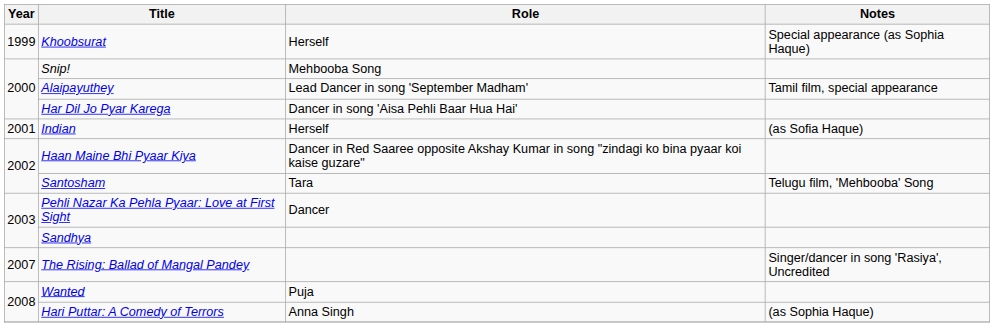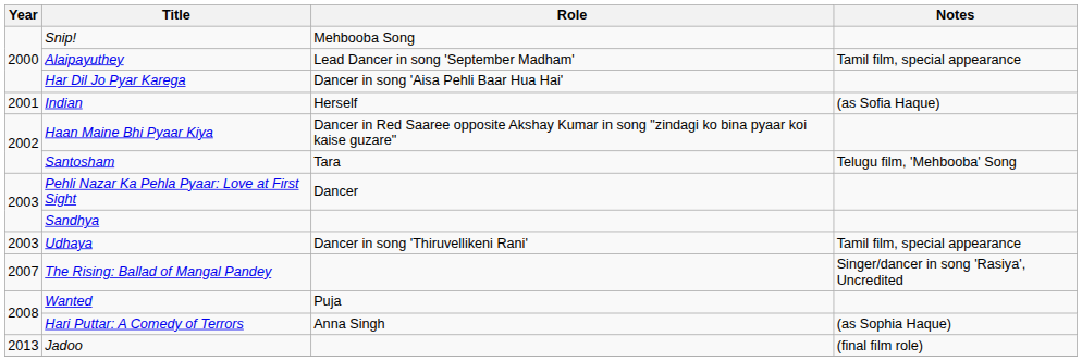 <table class="wikitable">
 <tr>
 <th>Year</th>
 <th>Title</th>
 <th>Role</th>
 <th>Notes</th>
-</tr>
-<tr>
-<td>1999</td>
-<td><em><a href='#'>Khoobsurat</a></em></td>
-<td>Herself</td>
-<td>Special appearance (as Sophia Haque)</td>
 </tr>
 <tr>
 <td rowspan="3">2000</td>
 <td><em>Snip!</em></td>
 <td>Mehbooba Song</td>
 <td></td>
 </tr>
 <tr>
 <td><em><a href='#'>Alaipayuthey</a></em></td>
 <td>Lead Dancer in song 'September Madham'</td>
 <td>Tamil film, special appearance</td>
 </tr>
 <tr>
 <td><em><a href='#'>Har Dil Jo Pyar Karega</a></em></td>
 <td>Dancer in song 'Aisa Pehli Baar Hua Hai'</td>
 <td></td>
 </tr>
 <tr>
 <td>2001</td>
 <td><em><a href='#'>Indian</a></em></td>
 <td>Herself</td>
 <td>(as Sofia Haque)</td>
 </tr>
 <tr>
 <td rowspan="2">2002</td>
 <td><em><a href='#'>Haan Maine Bhi Pyaar Kiya</a></em></td>
 <td>Dancer in Red Saaree opposite Akshay Kumar in song "zindagi ko bina pyaar koi kaise guzare"</td>
 <td></td>
 </tr>
 <tr>
 <td><em><a href='#'>Santosham</a></em></td>
 <td>Tara</td>
 <td>Telugu film, 'Mehbooba' Song</td>
 </tr>
 <tr>
 <td rowspan="2">2003</td>
 <td><em><a href='#'>Pehli Nazar Ka Pehla Pyaar: Love at First Sight</a></em></td>
 <td>Dancer</td>
 <td></td>
 </tr>
 <tr>
 <td><em><a href='#'>Sandhya</a></em></td>
 <td></td>
 <td></td>
 </tr>
 <tr>
+<td>2003</td>
+<td><em><a href='#'>Udhaya</a></em></td>
+<td>Dancer in song 'Thiruvellikeni Rani'</td>
+<td>Tamil film, special appearance</td>
+</tr>
+<tr>
 <td>2007</td>
 <td><em><a href='#'>The Rising: Ballad of Mangal Pandey</a></em></td>
 <td></td>
 <td>Singer/dancer in song 'Rasiya', Uncredited</td>
 </tr>
 <tr>
 <td rowspan="2">2008</td>
 <td><em><a href='#'>Wanted</a></em></td>
 <td>Puja</td>
 <td></td>
 </tr>
 <tr>
 <td><em><a href='#'>Hari Puttar: A Comedy of Terrors</a></em></td>
 <td>Anna Singh</td>
 <td>(as Sophia Haque)</td>
 </tr>
 <tr>
+<td>2013</td>
+<td><em>Jadoo</em></td>
+<td></td>
+<td>(final film role)</td>
+</tr>
+<tr>
 </tr>
 </table>
